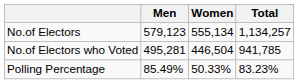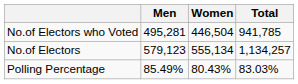 <table class="wikitable">
 <tr>
 <th></th>
 <th>Men</th>
 <th>Women</th>
 <th>Total</th>
 </tr>
 <tr>
+<td>No.of Electors who Voted</td>
+<td>495,281</td>
+<td>446,504</td>
+<td>941,785</td>
+</tr>
+<tr>
 <td>No.of Electors</td>
 <td>579,123</td>
 <td>555,134</td>
 <td>1,134,257</td>
 </tr>
 <tr>
-<td>No.of Electors who Voted</td>
-<td>495,281</td>
-<td>446,504</td>
-<td>941,785</td>
-</tr>
-<tr>
 <td>Polling Percentage</td>
 <td>85.49%</td>
-<td>50.33%</td>
-<td>83.23%</td>
+<td>80.43%</td>
+<td>83.03%</td>
 </tr>
 </table>
